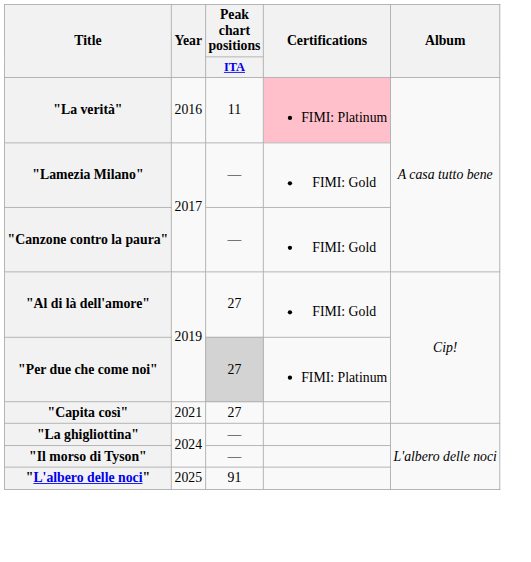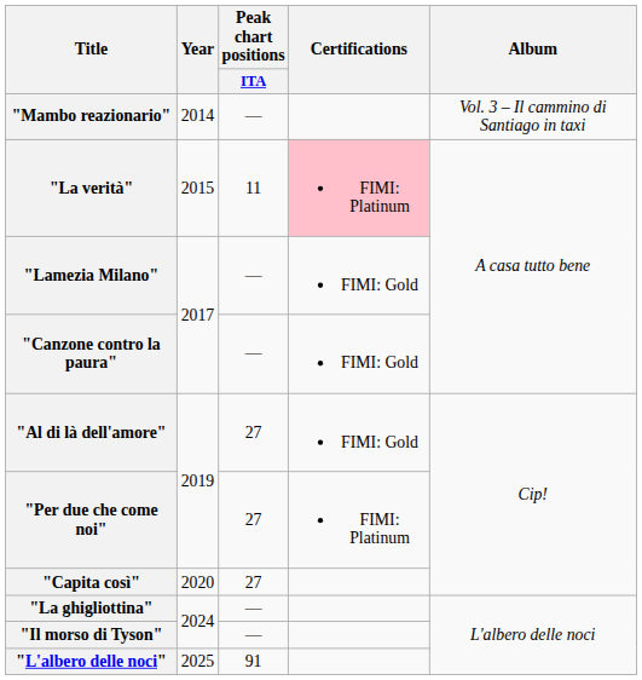 <table class="wikitable plainrowheaders" style="text-align:center">
 <tr>
 <th scope="col" rowspan="2">Title</th>
 <th scope="col" rowspan="2">Year</th>
 <th scope="col" colspan="1">Peak chart positions</th>
 <th rowspan="2">Certifications</th>
 <th scope="col" rowspan="2">Album</th>
 </tr>
 <tr>
 <th scope="col" style="width:2.2em;font-size:90%;"><a href='#'>ITA</a><br></th>
 </tr>
 <tr>
+<th scope="row">"Mambo reazionario"</th>
+<td>2014</td>
+<td>—</td>
+<td></td>
+<td><em>Vol. 3 – Il cammino di Santiago in taxi</em></td>
+</tr>
+<tr>
 <th scope="row">"La verità"</th>
-<td>2016</td>
+<td>2015</td>
 <td>11<br></td>
 <td style="background: pink;"><br><ul><li>FIMI: Platinum</li></ul></td>
 <td rowspan="3"><em>A casa tutto bene</em></td>
 </tr>
 <tr>
 <th scope="row">"Lamezia Milano"</th>
 <td rowspan="2">2017</td>
 <td>—</td>
 <td><br><ul><li>FIMI: Gold</li></ul></td>
 </tr>
 <tr>
 <th scope="row">"Canzone contro la paura"</th>
 <td>—</td>
 <td><br><ul><li>FIMI: Gold</li></ul></td>
 </tr>
 <tr>
 <th scope="row">"Al di là dell'amore"</th>
 <td rowspan="2">2019</td>
 <td>27</td>
 <td><br><ul><li>FIMI: Gold</li></ul></td>
 <td rowspan="3"><em>Cip!</em></td>
 </tr>
 <tr>
 <th scope="row">"Per due che come noi"</th>
-<td style="background: lightgrey;">27</td>
+<td>27</td>
 <td><br><ul><li>FIMI: Platinum</li></ul></td>
 </tr>
 <tr>
 <th scope="row">"Capita così"</th>
-<td>2021</td>
+<td>2020</td>
 <td>27</td>
 <td></td>
 </tr>
 <tr>
 <th scope="row">"La ghigliottina"</th>
 <td rowspan="2">2024</td>
 <td>—</td>
 <td></td>
 <td rowspan="3"><em>L'albero delle noci</em></td>
 </tr>
 <tr>
 <th scope="row">"Il morso di Tyson"</th>
 <td>—</td>
 <td></td>
 </tr>
 <tr>
 <th scope="row">"<a href='#'>L'albero delle noci</a>"</th>
 <td>2025</td>
 <td>91</td>
 <td></td>
 </tr>
 </table>
